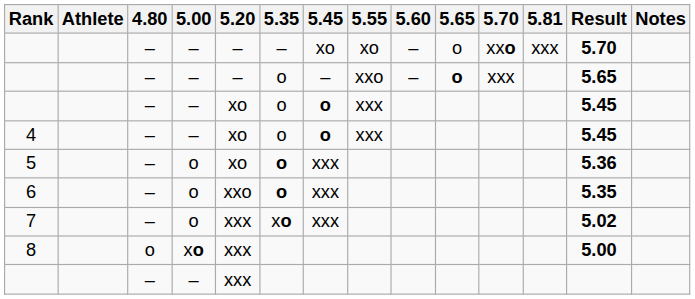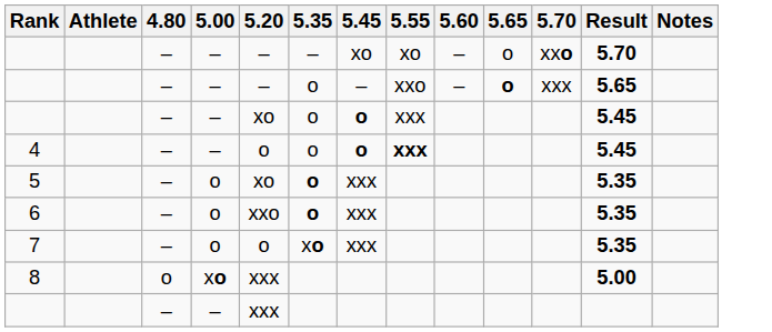 <table class="wikitable sortable" style="text-align:center">
 <tr>
 <th>Rank</th>
 <th>Athlete</th>
 <th class="unsortable">4.80</th>
 <th class="unsortable">5.00</th>
 <th class="unsortable">5.20</th>
 <th class="unsortable">5.35</th>
 <th class="unsortable">5.45</th>
 <th class="unsortable">5.55</th>
 <th class="unsortable">5.60</th>
 <th class="unsortable">5.65</th>
 <th class="unsortable">5.70</th>
-<th class="unsortable">5.81</th>
 <th>Result</th>
 <th>Notes</th>
 </tr>
 <tr>
 <td></td>
 <td align="left"></td>
 <td>–</td>
 <td>–</td>
 <td>–</td>
 <td>–</td>
 <td>xo</td>
 <td>xo</td>
 <td>–</td>
 <td>o</td>
 <td>xx<strong>o</strong></td>
-<td>xxx</td>
 <td><strong>5.70</strong></td>
 <td></td>
 </tr>
 <tr>
 <td></td>
 <td align="left"></td>
 <td>–</td>
 <td>–</td>
 <td>–</td>
 <td>o</td>
 <td>–</td>
 <td>xxo</td>
 <td>–</td>
 <td><strong>o </strong></td>
 <td>xxx</td>
-<td></td>
 <td><strong>5.65</strong></td>
 <td></td>
 </tr>
 <tr>
 <td></td>
 <td align="left"></td>
 <td>–</td>
 <td>–</td>
 <td>xo</td>
 <td>o</td>
 <td><strong>o </strong></td>
 <td>xxx</td>
 <td></td>
 <td></td>
 <td></td>
-<td></td>
 <td><strong>5.45</strong></td>
 <td></td>
 </tr>
 <tr>
 <td>4</td>
 <td align="left"></td>
 <td>–</td>
 <td>–</td>
-<td>xo</td>
+<td>o</td>
 <td>o</td>
 <td><strong>o </strong></td>
-<td>xxx</td>
-<td></td>
+<td><strong>xxx</strong></td>
 <td></td>
 <td></td>
 <td></td>
 <td><strong>5.45</strong></td>
 <td></td>
 </tr>
 <tr>
 <td>5</td>
 <td align="left"></td>
 <td>–</td>
 <td>o</td>
 <td>xo</td>
 <td><strong>o </strong></td>
 <td>xxx</td>
 <td></td>
 <td></td>
 <td></td>
 <td></td>
-<td></td>
-<td><strong>5.36</strong></td>
+<td><strong>5.35</strong></td>
 <td></td>
 </tr>
 <tr>
 <td>6</td>
 <td align="left"></td>
 <td>–</td>
 <td>o</td>
 <td>xxo</td>
 <td><strong>o </strong></td>
 <td>xxx</td>
 <td></td>
 <td></td>
 <td></td>
 <td></td>
-<td></td>
 <td><strong>5.35</strong></td>
 <td></td>
 </tr>
 <tr>
 <td>7</td>
 <td align="left"></td>
 <td>–</td>
 <td>o</td>
-<td>xxx</td>
+<td>o</td>
 <td>x<strong>o</strong></td>
 <td>xxx</td>
 <td></td>
 <td></td>
 <td></td>
 <td></td>
-<td></td>
-<td><strong>5.02</strong></td>
+<td><strong>5.35</strong></td>
 <td></td>
 </tr>
 <tr>
 <td>8</td>
 <td align="left"></td>
 <td>o</td>
 <td>x<strong>o</strong></td>
 <td>xxx</td>
-<td></td>
 <td></td>
 <td></td>
 <td></td>
 <td></td>
 <td></td>
 <td></td>
 <td><strong>5.00</strong></td>
 <td></td>
 </tr>
 <tr>
 <td></td>
 <td align="left"></td>
 <td>–</td>
 <td>–</td>
 <td>xxx</td>
 <td></td>
 <td></td>
 <td></td>
 <td></td>
 <td></td>
 <td></td>
-<td></td>
 <td><strong></strong></td>
 <td></td>
 </tr>
 </table>
